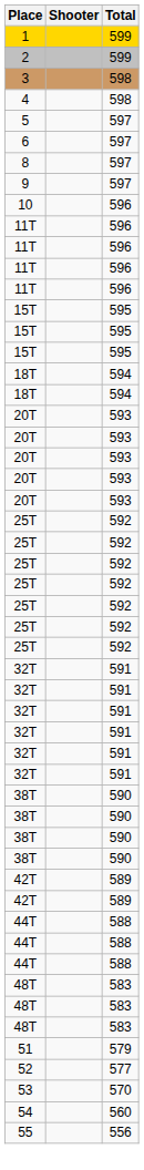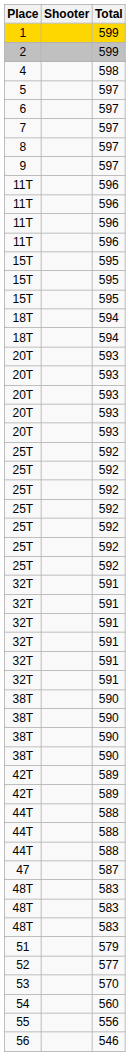 <table class=wikitable style="text-align:center">
 <tr>
 <th>Place</th>
 <th>Shooter</th>
 <th>Total</th>
 </tr>
 <tr align=center bgcolor=gold>
 <td>1</td>
 <td align=left></td>
 <td>599</td>
 </tr>
 <tr align=center bgcolor=silver>
 <td>2</td>
 <td align=left></td>
 <td>599</td>
-</tr>
-<tr align=center bgcolor=cc9966>
-<td>3</td>
-<td align=left></td>
-<td>598</td>
 </tr>
 <tr>
 <td>4</td>
 <td align=left></td>
 <td>598</td>
 </tr>
 <tr>
 <td>5</td>
 <td align=left></td>
 <td>597</td>
 </tr>
 <tr>
 <td>6</td>
 <td align=left></td>
 <td>597</td>
 </tr>
 <tr>
+<td>7</td>
+<td align=left></td>
+<td>597</td>
+</tr>
+<tr>
 <td>8</td>
 <td align=left></td>
 <td>597</td>
 </tr>
 <tr>
 <td>9</td>
 <td align=left></td>
 <td>597</td>
-</tr>
-<tr>
-<td>10</td>
-<td align=left></td>
-<td>596</td>
 </tr>
 <tr>
 <td>11T</td>
 <td align=left></td>
 <td>596</td>
 </tr>
 <tr>
 <td>11T</td>
 <td align=left></td>
 <td>596</td>
 </tr>
 <tr>
 <td>11T</td>
 <td align=left></td>
 <td>596</td>
 </tr>
 <tr>
 <td>11T</td>
 <td align=left></td>
 <td>596</td>
 </tr>
 <tr>
 <td>15T</td>
 <td align=left></td>
 <td>595</td>
 </tr>
 <tr>
 <td>15T</td>
 <td align=left></td>
 <td>595</td>
 </tr>
 <tr>
 <td>15T</td>
 <td align=left></td>
 <td>595</td>
 </tr>
 <tr>
 <td>18T</td>
 <td align=left></td>
 <td>594</td>
 </tr>
 <tr>
 <td>18T</td>
 <td align=left></td>
 <td>594</td>
 </tr>
 <tr>
 <td>20T</td>
 <td align=left></td>
 <td>593</td>
 </tr>
 <tr>
 <td>20T</td>
 <td align=left></td>
 <td>593</td>
 </tr>
 <tr>
 <td>20T</td>
 <td align=left></td>
 <td>593</td>
 </tr>
 <tr>
 <td>20T</td>
 <td align=left></td>
 <td>593</td>
 </tr>
 <tr>
 <td>20T</td>
 <td align=left></td>
 <td>593</td>
 </tr>
 <tr>
 <td>25T</td>
 <td align=left></td>
 <td>592</td>
 </tr>
 <tr>
 <td>25T</td>
 <td align=left></td>
 <td>592</td>
 </tr>
 <tr>
 <td>25T</td>
 <td align=left></td>
 <td>592</td>
 </tr>
 <tr>
 <td>25T</td>
 <td align=left></td>
 <td>592</td>
 </tr>
 <tr>
 <td>25T</td>
 <td align=left></td>
 <td>592</td>
 </tr>
 <tr>
 <td>25T</td>
 <td align=left></td>
 <td>592</td>
 </tr>
 <tr>
 <td>25T</td>
 <td align=left></td>
 <td>592</td>
 </tr>
 <tr>
 <td>32T</td>
 <td align=left></td>
 <td>591</td>
 </tr>
 <tr>
 <td>32T</td>
 <td align=left></td>
 <td>591</td>
 </tr>
 <tr>
 <td>32T</td>
 <td align=left></td>
 <td>591</td>
 </tr>
 <tr>
 <td>32T</td>
 <td align=left></td>
 <td>591</td>
 </tr>
 <tr>
 <td>32T</td>
 <td align=left></td>
 <td>591</td>
 </tr>
 <tr>
 <td>32T</td>
 <td align=left></td>
 <td>591</td>
 </tr>
 <tr>
 <td>38T</td>
 <td align=left></td>
 <td>590</td>
 </tr>
 <tr>
 <td>38T</td>
 <td align=left></td>
 <td>590</td>
 </tr>
 <tr>
 <td>38T</td>
 <td align=left></td>
 <td>590</td>
 </tr>
 <tr>
 <td>38T</td>
 <td align=left></td>
 <td>590</td>
 </tr>
 <tr>
 <td>42T</td>
 <td align=left></td>
 <td>589</td>
 </tr>
 <tr>
 <td>42T</td>
 <td align=left></td>
 <td>589</td>
 </tr>
 <tr>
 <td>44T</td>
 <td align=left></td>
 <td>588</td>
 </tr>
 <tr>
 <td>44T</td>
 <td align=left></td>
 <td>588</td>
 </tr>
 <tr>
 <td>44T</td>
 <td align=left></td>
 <td>588</td>
 </tr>
 <tr>
+<td>47</td>
+<td align=left></td>
+<td>587</td>
+</tr>
+<tr>
 <td>48T</td>
 <td align=left></td>
 <td>583</td>
 </tr>
 <tr>
 <td>48T</td>
 <td align=left></td>
 <td>583</td>
 </tr>
 <tr>
 <td>48T</td>
 <td align=left></td>
 <td>583</td>
 </tr>
 <tr>
 <td>51</td>
 <td align=left></td>
 <td>579</td>
 </tr>
 <tr>
 <td>52</td>
 <td align=left></td>
 <td>577</td>
 </tr>
 <tr>
 <td>53</td>
 <td align=left></td>
 <td>570</td>
 </tr>
 <tr>
 <td>54</td>
 <td align=left></td>
 <td>560</td>
 </tr>
 <tr>
 <td>55</td>
 <td align=left></td>
 <td>556</td>
 </tr>
+<tr>
+<td>56</td>
+<td align=left></td>
+<td>546</td>
+</tr>
 </table>
